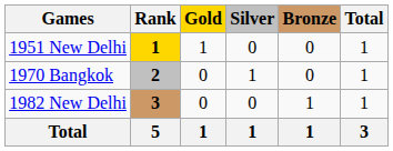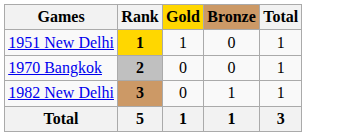 <table class="wikitable sortable" style="text-align:center">
 <tr>
 <th>Games</th>
 <th>Rank</th>
 <th style="background-color:gold;">Gold</th>
-<th style="background-color:silver;">Silver</th>
 <th style="background-color:#c96;">Bronze</th>
 <th>Total</th>
 </tr>
 <tr>
 <td align=left><a href='#'>1951 New Delhi</a></td>
 <td bgcolor=gold><strong>1</strong></td>
 <td>1</td>
 <td>0</td>
-<td>0</td>
 <td>1</td>
 </tr>
 <tr>
 <td align=left><a href='#'>1970 Bangkok</a></td>
 <td bgcolor=silver><strong>2</strong></td>
 <td>0</td>
-<td>1</td>
 <td>0</td>
 <td>1</td>
 </tr>
 <tr>
 <td align=left><a href='#'>1982 New Delhi</a></td>
 <td bgcolor=#c96><strong>3</strong></td>
-<td>0</td>
 <td>0</td>
 <td>1</td>
 <td>1</td>
 </tr>
 <tr>
 <th>Total</th>
 <th>5</th>
 <th>1</th>
 <th>1</th>
-<th>1</th>
 <th>3</th>
 </tr>
 </table>
